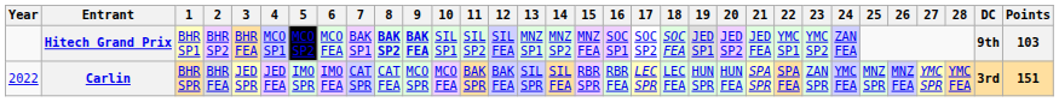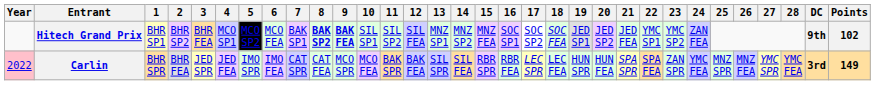 <table class="wikitable" style="text-align:center; font-size:85%">
 <tr>
 <th>Year</th>
 <th>Entrant</th>
 <th>1</th>
 <th>2</th>
 <th>3</th>
 <th>4</th>
 <th>5</th>
 <th>6</th>
 <th>7</th>
 <th>8</th>
 <th>9</th>
 <th>10</th>
 <th>11</th>
 <th>12</th>
 <th>13</th>
 <th>14</th>
 <th>15</th>
 <th>16</th>
 <th>17</th>
 <th>18</th>
 <th>19</th>
 <th>20</th>
 <th>21</th>
 <th>22</th>
 <th>23</th>
 <th>24</th>
 <th>25</th>
 <th>26</th>
 <th>27</th>
 <th>28</th>
 <th>DC</th>
 <th>Points</th>
 </tr>
 <tr>
 <td></td>
 <th nowrap><a href='#'>Hitech Grand Prix</a></th>
 <td style="background:#FFFFBF"><a href='#'>BHR<br>SP1</a><br></td>
 <td style="background:#EFCFFF"><a href='#'>BHR<br>SP2</a><br></td>
 <td style="background:#FFDF9F"><a href='#'>BHR<br>FEA</a><br></td>
 <td style="background:#CFCFFF"><a href='#'>MCO<br>SP1</a><br></td>
 <td style="background:#000; color:white;"><a href='#'><span>MCO<br>SP2</span></a><br></td>
 <td style="background:#DFFFDF"><a href='#'>MCO<br>FEA</a><br></td>
 <td style="background:#EFCFFF"><a href='#'>BAK<br>SP1</a><br></td>
 <td style="background:#DFFFDF"><strong><a href='#'>BAK<br>SP2</a><br></strong></td>
 <td style="background:#DFFFDF"><strong><a href='#'>BAK<br>FEA</a></strong><br></td>
 <td style="background:#DFFFDF"><a href='#'>SIL<br>SP1</a><br></td>
 <td style="background:#DFFFDF"><a href='#'>SIL<br>SP2</a><br></td>
 <td style="background:#CFCFFF"><a href='#'>SIL<br>FEA</a><br></td>
 <td style="background:#DFFFDF"><a href='#'>MNZ<br>SP1</a><br></td>
 <td style="background:#DFFFDF"><a href='#'>MNZ<br>SP2</a><br></td>
 <td style="background:#EFCFFF"><a href='#'>MNZ<br>FEA</a><br></td>
 <td style="background:#EFCFFF"><a href='#'>SOC<br>SP1</a><br></td>
 <td style="background:#FFFFFF"><a href='#'>SOC<br>SP2</a><br></td>
 <td style="background:#DFFFDF"><em><a href='#'>SOC<br>FEA</a></em><br></td>
 <td style="background:#DFDFDF"><a href='#'>JED<br>SP1</a><br></td>
 <td style="background:#EFCFFF"><a href='#'>JED<br>SP2</a><br></td>
 <td style="background:#DFFFDF"><a href='#'>JED<br>FEA</a><br></td>
 <td style="background:#DFFFDF"><a href='#'>YMC<br>SP1</a><br></td>
 <td style="background:#DFFFDF"><a href='#'>YMC<br>SP2</a><br></td>
 <td style="background:#CFCFFF"><a href='#'>ZAN<br>FEA</a><br></td>
 <td colspan=4></td>
 <th>9th</th>
-<th>103</th>
+<th>102</th>
 </tr>
 <tr>
-<td><a href='#'>2022</a></td>
+<td style="background: pink;"><a href='#'>2022</a></td>
 <th nowrap><a href='#'>Carlin</a></th>
 <td style="background:#FFDF9F;"><a href='#'>BHR<br>SPR</a><br></td>
 <td style="background:#DFDFDF;"><a href='#'>BHR<br>FEA</a><br></td>
 <td style="background:#FFFFBF;"><a href='#'>JED<br>SPR</a><br></td>
 <td style="background:#EFCFFF;"><a href='#'>JED<br>FEA</a><br></td>
 <td style="background:#DFFFDF;"><a href='#'>IMO<br>SPR</a><br></td>
 <td style="background:#EFCFFF;"><a href='#'>IMO<br>FEA</a><br></td>
 <td style="background:#CFCFFF;"><a href='#'>CAT<br>SPR</a><br></td>
 <td style="background:#DFFFDF;"><a href='#'>CAT<br>FEA</a><br></td>
 <td style="background:#DFFFDF;"><a href='#'>MCO<br>SPR</a><br></td>
 <td style="background:#EFCFFF;"><a href='#'>MCO<br>FEA</a><br></td>
 <td style="background:#FFDF9F;"><a href='#'>BAK<br>SPR</a><br></td>
 <td style="background:#CFCFFF;"><a href='#'>BAK<br>FEA</a><br></td>
 <td style="background:#CFCFFF;"><a href='#'>SIL<br>SPR</a><br></td>
 <td style="background:#FFDF9F;"><a href='#'>SIL<br>FEA</a><br></td>
 <td style="background:#EFCFFF;"><a href='#'>RBR<br>SPR</a><br></td>
 <td style="background:#DFFFDF;"><a href='#'>RBR<br>FEA</a><br></td>
 <td style="background:#FFFFBF;"><em><a href='#'>LEC<br>SPR</a></em><br></td>
 <td style="background:#DFFFDF;"><a href='#'>LEC<br>FEA</a><br></td>
 <td style="background:#DFFFDF;"><a href='#'>HUN<br>SPR</a><br></td>
 <td style="background:#DFFFDF;"><a href='#'>HUN<br>FEA</a><br></td>
 <td style="background:#FFFFBF;"><em><a href='#'>SPA<br>SPR</a></em><br></td>
 <td style="background:#FFDF9F;"><a href='#'>SPA<br>FEA</a><br></td>
 <td style="background:#DFFFDF"><a href='#'>ZAN<br>SPR</a><br></td>
 <td style="background:#CFCFFF"><a href='#'>YMC<br>FEA</a><br></td>
 <td style="background:#DFFFDF;"><a href='#'>MNZ<br>SPR</a><br></td>
 <td style="background:#CFCFFF;"><a href='#'>MNZ<br>FEA</a><br></td>
 <td style="background:#FFFFBF;"><em><a href='#'>YMC<br>SPR</a></em><br></td>
 <td style="background:#FFDF9F;"><a href='#'>YMC<br>FEA</a> <br></td>
 <th style="background:#FFDF9F;">3rd</th>
-<th style="background:#FFDF9F;">151</th>
+<th style="background:#FFDF9F;">149</th>
 </tr>
 </table>
